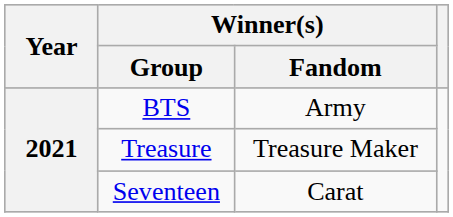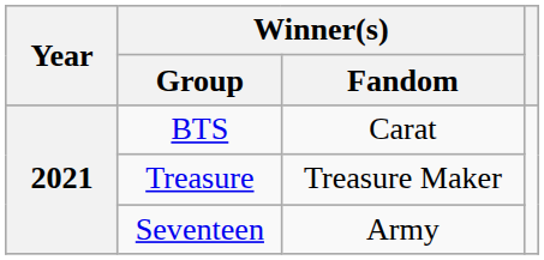 <table class="wikitable plainrowheaders" style="text-align: center">
 <tr>
 <th scope="col" rowspan="2" width="50">Year</th>
 <th colspan="2" width="200">Winner(s)</th>
 <th scope="col" rowspan="2"></th>
 </tr>
 <tr>
 <th>Group</th>
 <th>Fandom</th>
 </tr>
 <tr>
 <th rowspan="3" scope="row" style="text-align:center;">2021</th>
 <td><a href='#'>BTS</a></td>
-<td>Army</td>
+<td>Carat</td>
 <td rowspan="3"></td>
 </tr>
 <tr>
 <td><a href='#'>Treasure</a></td>
 <td>Treasure Maker</td>
 </tr>
 <tr>
 <td><a href='#'>Seventeen</a></td>
-<td>Carat</td>
+<td>Army</td>
 </tr>
 </table>
